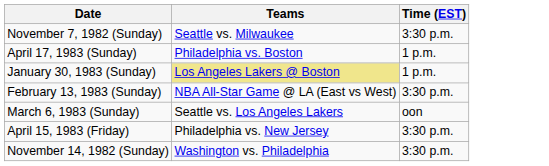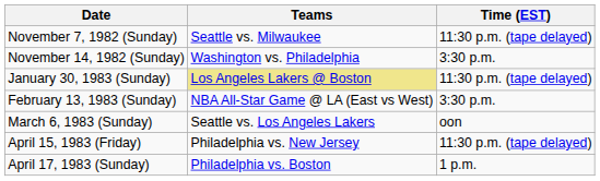 <table class="wikitable">
 <tr>
 <th>Date</th>
 <th>Teams</th>
 <th>Time (<a href='#'>EST</a>)</th>
 </tr>
 <tr>
 <td>November 7, 1982 (Sunday)</td>
 <td><a href='#'>Seattle</a> vs. <a href='#'>Milwaukee</a></td>
-<td>3:30 p.m.</td>
+<td>11:30 p.m. (<a href='#'>tape delayed</a>)</td>
 </tr>
 <tr>
-<td>April 17, 1983 (Sunday)</td>
-<td><a href='#'>Philadelphia vs. Boston</a></td>
-<td>1 p.m.</td>
+<td>November 14, 1982 (Sunday)</td>
+<td><a href='#'>Washington</a> vs. <a href='#'>Philadelphia</a></td>
+<td>3:30 p.m.</td>
 </tr>
 <tr>
 <td>January 30, 1983 (Sunday)</td>
 <td style="background: khaki;"><a href='#'>Los Angeles Lakers @ Boston</a></td>
-<td>1 p.m.</td>
+<td>11:30 p.m. (<a href='#'>tape delayed</a>)</td>
 </tr>
 <tr>
 <td>February 13, 1983 (Sunday)</td>
 <td><a href='#'>NBA All-Star Game</a> @ LA (East vs West)</td>
 <td>3:30 p.m.</td>
 </tr>
 <tr>
 <td>March 6, 1983 (Sunday)</td>
 <td>Seattle vs. <a href='#'>Los Angeles Lakers</a></td>
 <td>oon</td>
 </tr>
 <tr>
 <td>April 15, 1983 (Friday)</td>
 <td>Philadelphia vs. <a href='#'>New Jersey</a></td>
-<td>3:30 p.m.</td>
+<td>11:30 p.m. (<a href='#'>tape delayed</a>)</td>
 </tr>
 <tr>
-<td>November 14, 1982 (Sunday)</td>
-<td><a href='#'>Washington</a> vs. <a href='#'>Philadelphia</a></td>
-<td>3:30 p.m.</td>
+<td>April 17, 1983 (Sunday)</td>
+<td><a href='#'>Philadelphia vs. Boston</a></td>
+<td>1 p.m.</td>
 </tr>
 </table>
